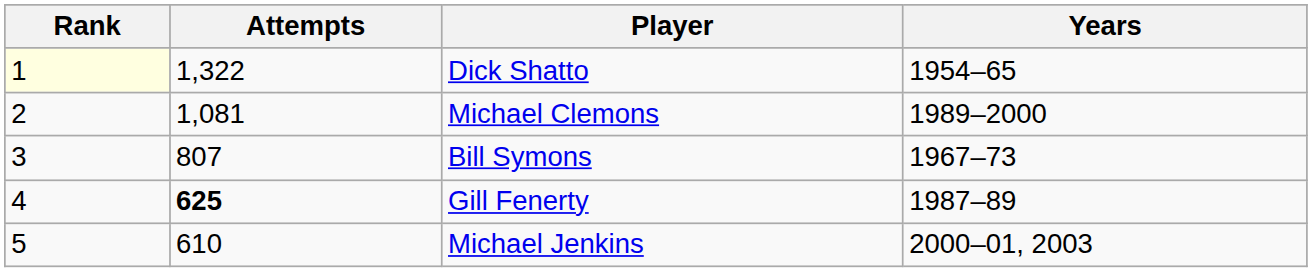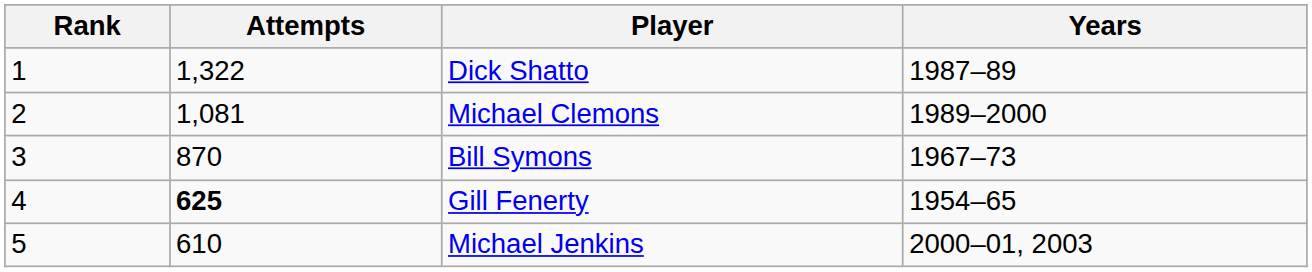 <table class="wikitable" style="width:60%; text-align:left; border-collapse:collapse;">
 <tr>
 <th>Rank</th>
 <th>Attempts</th>
 <th>Player</th>
 <th>Years</th>
 </tr>
 <tr>
-<td style="background: lightyellow;">1</td>
+<td>1</td>
 <td>1,322</td>
 <td><a href='#'>Dick Shatto</a></td>
-<td>1954–65</td>
+<td>1987–89</td>
 </tr>
 <tr>
 <td>2</td>
 <td>1,081</td>
 <td><a href='#'>Michael Clemons</a></td>
 <td>1989–2000</td>
 </tr>
 <tr>
 <td>3</td>
-<td>807</td>
+<td>870</td>
 <td><a href='#'>Bill Symons</a></td>
 <td>1967–73</td>
 </tr>
 <tr>
 <td>4</td>
 <td><strong>625</strong></td>
 <td><a href='#'>Gill Fenerty</a></td>
-<td>1987–89</td>
+<td>1954–65</td>
 </tr>
 <tr>
 <td>5</td>
 <td>610</td>
 <td><a href='#'>Michael Jenkins</a></td>
 <td>2000–01, 2003</td>
 </tr>
 </table>
